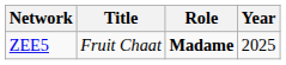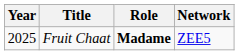 <table class="wikitable sortable plainrowheaders">
 <tr style="text-align:center;">
-<th scope="col">Network</th>
+<th scope="col">Year</th>
 <th scope="col">Title</th>
 <th scope="col">Role</th>
-<th scope="col">Year</th>
+<th scope="col">Network</th>
 </tr>
 <tr>
-<td><a href='#'>ZEE5</a></td>
+<td>2025</td>
 <td><em>Fruit Chaat</em></td>
 <td><strong>Madame</strong></td>
-<td>2025</td>
+<td><a href='#'>ZEE5</a></td>
 </tr>
 </table>
